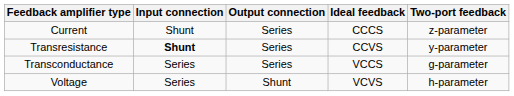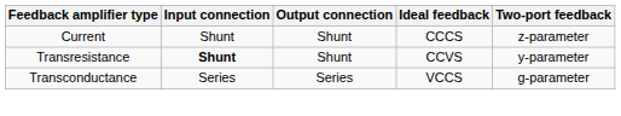 <table class="wikitable" style="text-align:center ">
 <tr>
 <th>Feedback amplifier type</th>
 <th>Input connection</th>
 <th>Output connection</th>
 <th>Ideal feedback</th>
 <th>Two-port feedback</th>
 </tr>
 <tr>
 <td>Current</td>
 <td>Shunt</td>
-<td>Series</td>
+<td>Shunt</td>
 <td>CCCS</td>
 <td>z-parameter</td>
 </tr>
 <tr>
 <td>Transresistance</td>
 <td><strong>Shunt</strong></td>
-<td>Series</td>
+<td>Shunt</td>
 <td>CCVS</td>
 <td>y-parameter</td>
 </tr>
 <tr>
 <td>Transconductance</td>
 <td>Series</td>
 <td>Series</td>
 <td>VCCS</td>
 <td>g-parameter</td>
 </tr>
-<tr>
-<td>Voltage</td>
-<td>Series</td>
-<td>Shunt</td>
-<td>VCVS</td>
-<td>h-parameter</td>
-</tr>
 </table>
